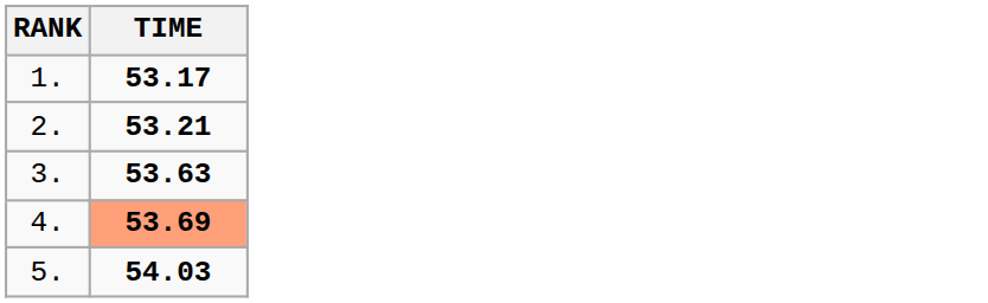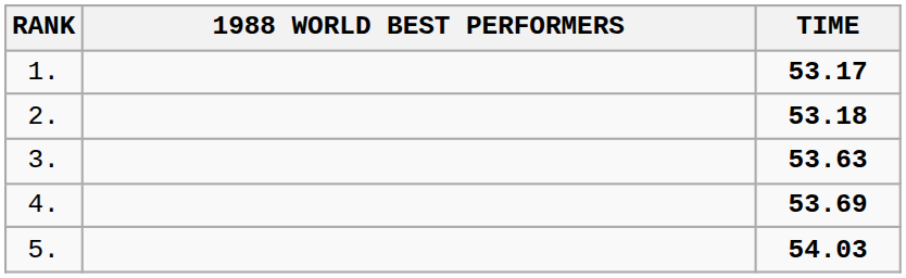 <table class="wikitable" style="border-collapse: collapse; font-size: 90%;">
 <tr>
 <th>RANK</th>
+<th align="center" style="width: 25em">1988 WORLD BEST PERFORMERS</th>
 <th align="center" style="width: 5em">TIME</th>
 </tr>
 <tr>
 <td align="center">1.</td>
+<td></td>
 <td align="center"><strong>53.17</strong></td>
 </tr>
 <tr>
 <td align="center">2.</td>
-<td align="center"><strong>53.21</strong></td>
+<td></td>
+<td align="center"><strong>53.18</strong></td>
 </tr>
 <tr>
 <td align="center">3.</td>
+<td></td>
 <td align="center"><strong>53.63</strong></td>
 </tr>
 <tr>
 <td align="center">4.</td>
-<td align="center" style="background: lightsalmon;"><strong>53.69</strong></td>
+<td></td>
+<td align="center"><strong>53.69</strong></td>
 </tr>
 <tr>
 <td align="center">5.</td>
+<td></td>
 <td align="center"><strong>54.03</strong></td>
 </tr>
 </table>
